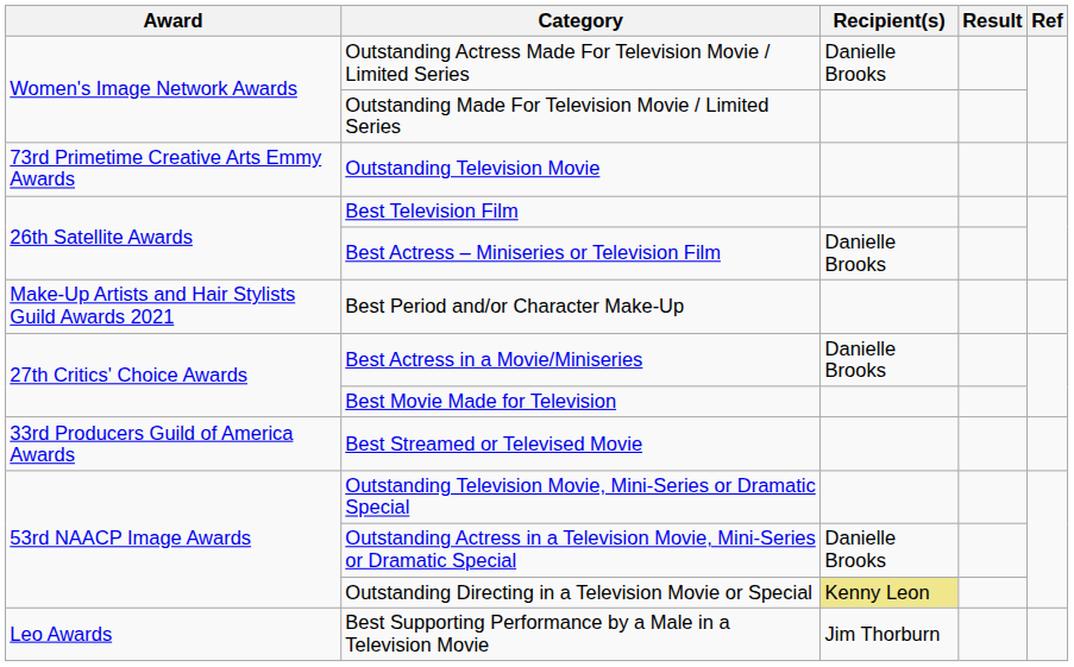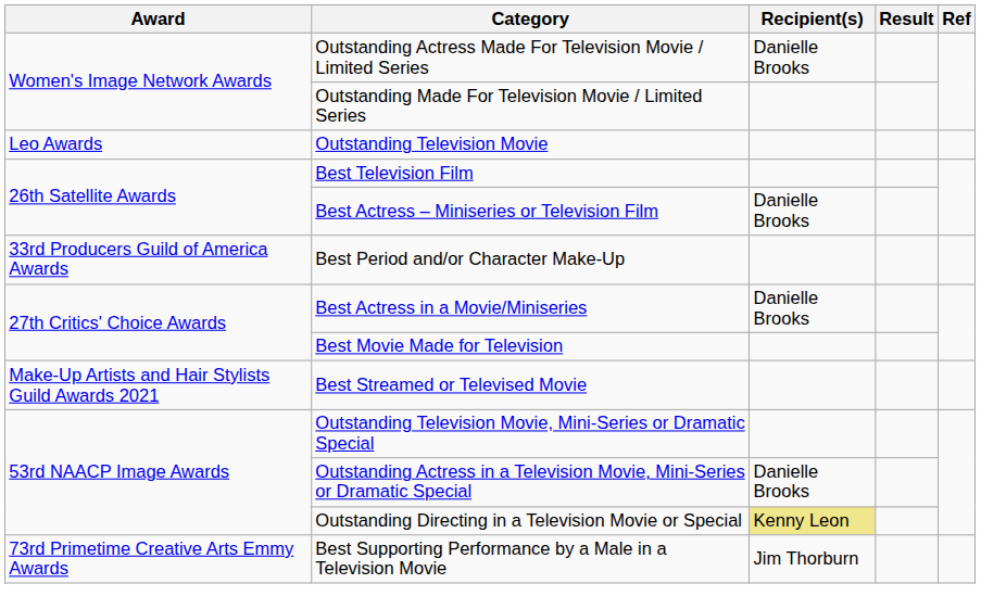 <table class="wikitable sortable plainrowheaders">
 <tr>
 <th scope="col">Award</th>
 <th scope="col">Category</th>
 <th scope="col">Recipient(s)</th>
 <th scope="col">Result</th>
 <th scope="col">Ref</th>
 </tr>
 <tr>
 <td rowspan="2"><a href='#'>Women's Image Network Awards</a></td>
 <td>Outstanding Actress Made For Television Movie / Limited Series</td>
 <td>Danielle Brooks</td>
 <td></td>
 <td rowspan="2"></td>
 </tr>
 <tr>
 <td>Outstanding Made For Television Movie / Limited Series</td>
 <td></td>
 <td></td>
 </tr>
 <tr>
-<td><a href='#'>73rd Primetime Creative Arts Emmy Awards</a></td>
+<td><a href='#'>Leo Awards</a></td>
 <td><a href='#'>Outstanding Television Movie</a></td>
 <td></td>
 <td></td>
 <td></td>
 </tr>
 <tr>
 <td rowspan="2"><a href='#'>26th Satellite Awards</a></td>
 <td><a href='#'>Best Television Film</a></td>
 <td></td>
 <td></td>
 <td rowspan="2"></td>
 </tr>
 <tr>
 <td><a href='#'>Best Actress – Miniseries or Television Film</a></td>
 <td>Danielle Brooks</td>
 <td></td>
 </tr>
 <tr>
-<td><a href='#'>Make-Up Artists and Hair Stylists Guild Awards 2021</a></td>
+<td><a href='#'>33rd Producers Guild of America Awards</a></td>
 <td>Best Period and/or Character Make-Up</td>
 <td></td>
 <td></td>
 <td></td>
 </tr>
 <tr>
 <td rowspan="2"><a href='#'>27th Critics' Choice Awards</a></td>
 <td><a href='#'>Best Actress in a Movie/Miniseries</a></td>
 <td>Danielle Brooks</td>
 <td></td>
 <td rowspan="2"></td>
 </tr>
 <tr>
 <td><a href='#'>Best Movie Made for Television</a></td>
 <td></td>
 <td></td>
 </tr>
 <tr>
-<td><a href='#'>33rd Producers Guild of America Awards</a></td>
+<td><a href='#'>Make-Up Artists and Hair Stylists Guild Awards 2021</a></td>
 <td><a href='#'>Best Streamed or Televised Movie</a></td>
 <td></td>
 <td></td>
 <td></td>
 </tr>
 <tr>
 <td rowspan="3"><a href='#'>53rd NAACP Image Awards</a></td>
 <td><a href='#'>Outstanding Television Movie, Mini-Series or Dramatic Special</a></td>
 <td></td>
 <td></td>
 <td rowspan="3"></td>
 </tr>
 <tr>
 <td><a href='#'>Outstanding Actress in a Television Movie, Mini-Series or Dramatic Special</a></td>
 <td>Danielle Brooks</td>
 <td></td>
 </tr>
 <tr>
 <td>Outstanding Directing in a Television Movie or Special</td>
 <td style="background: khaki;">Kenny Leon</td>
 <td></td>
 </tr>
 <tr>
-<td><a href='#'>Leo Awards</a></td>
+<td><a href='#'>73rd Primetime Creative Arts Emmy Awards</a></td>
 <td>Best Supporting Performance by a Male in a Television Movie</td>
 <td>Jim Thorburn</td>
 <td></td>
 <td></td>
 </tr>
 </table>
